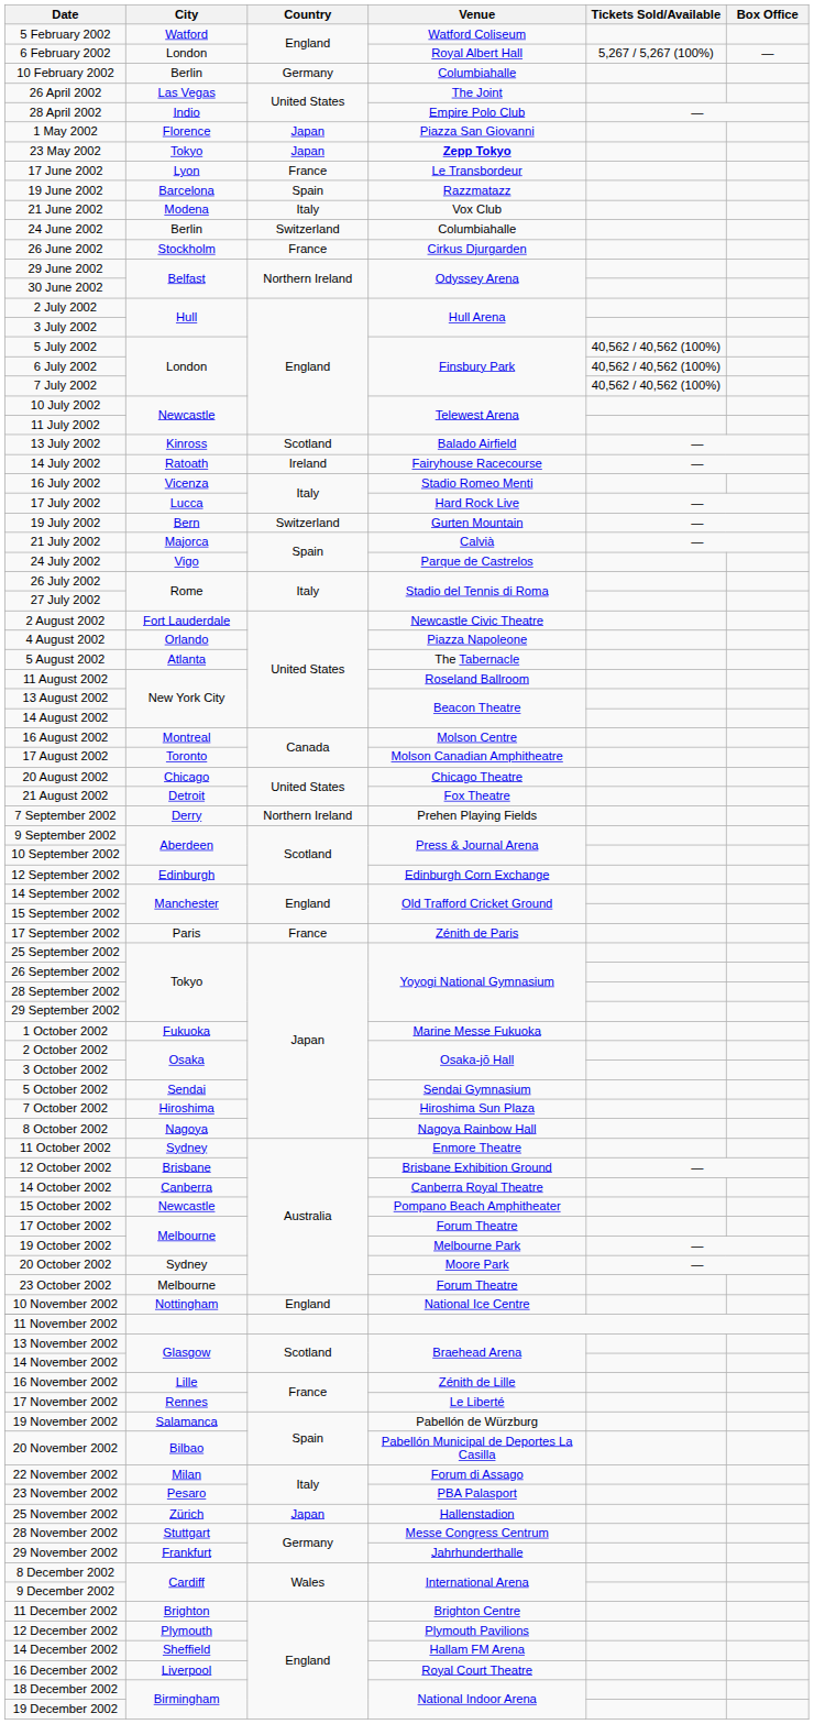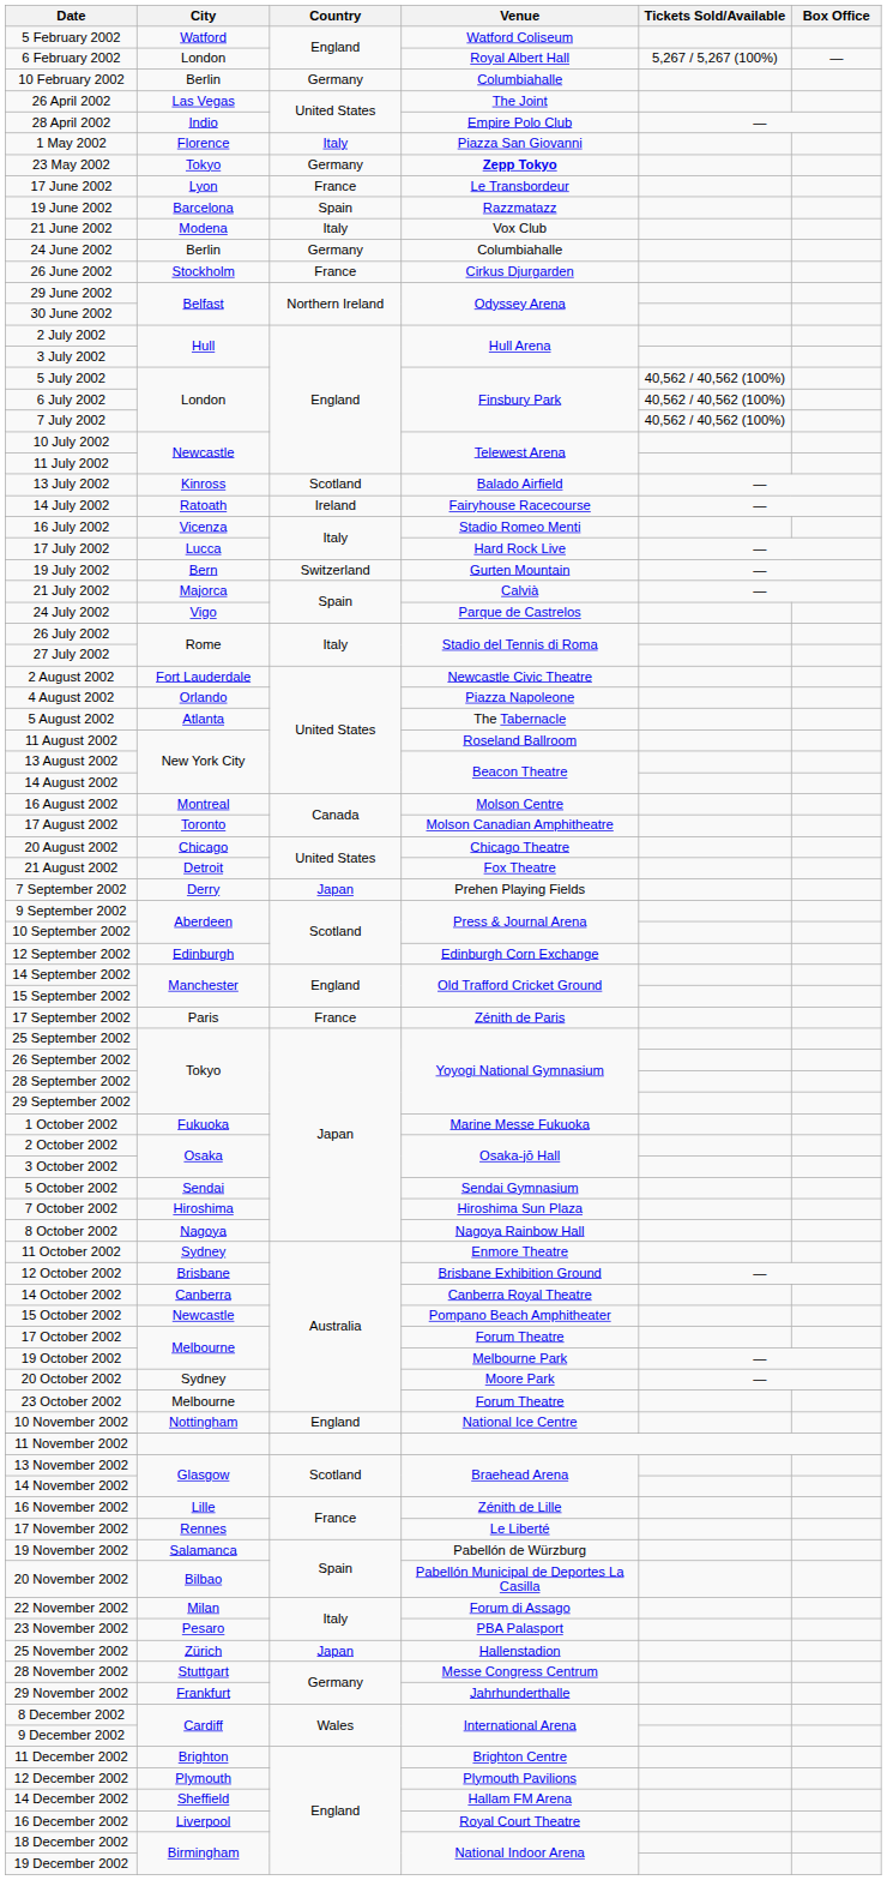 <table class="wikitable" style="text-align:center;">
 <tr>
 <th width="150">Date</th>
 <th width="150">City</th>
 <th width="150">Country</th>
 <th width="275">Venue</th>
 <th width="175">Tickets Sold/Available</th>
 <th width="100">Box Office</th>
 </tr>
 <tr>
 <td>5 February 2002</td>
 <td><a href='#'>Watford</a></td>
 <td rowspan="2">England</td>
 <td><a href='#'>Watford Coliseum</a></td>
 <td></td>
 <td></td>
 </tr>
 <tr>
 <td>6 February 2002</td>
 <td>London</td>
 <td><a href='#'>Royal Albert Hall</a></td>
 <td>5,267 / 5,267 (100%)</td>
 <td colspan="2">—</td>
 </tr>
 <tr>
 <td>10 February 2002</td>
 <td>Berlin</td>
 <td>Germany</td>
 <td><a href='#'>Columbiahalle</a></td>
 <td></td>
 <td></td>
 </tr>
 <tr>
 <td>26 April 2002</td>
 <td><a href='#'>Las Vegas</a></td>
 <td rowspan="2">United States</td>
 <td><a href='#'>The Joint</a></td>
 <td></td>
 <td></td>
 </tr>
 <tr>
 <td>28 April 2002</td>
 <td><a href='#'>Indio</a></td>
 <td><a href='#'>Empire Polo Club</a></td>
 <td colspan="2">—</td>
 </tr>
 <tr>
 <td>1 May 2002</td>
 <td><a href='#'>Florence</a></td>
-<td><a href='#'>Japan</a></td>
+<td><a href='#'>Italy</a></td>
 <td><a href='#'>Piazza San Giovanni</a></td>
 <td></td>
 <td></td>
 </tr>
 <tr>
 <td>23 May 2002</td>
 <td><a href='#'>Tokyo</a></td>
-<td><a href='#'>Japan</a></td>
+<td>Germany</td>
 <td><strong><a href='#'>Zepp Tokyo</a></strong></td>
 <td></td>
 <td></td>
 </tr>
 <tr>
 <td>17 June 2002</td>
 <td><a href='#'>Lyon</a></td>
 <td>France</td>
 <td><a href='#'>Le Transbordeur</a></td>
 <td></td>
 <td></td>
 </tr>
 <tr>
 <td>19 June 2002</td>
 <td><a href='#'>Barcelona</a></td>
 <td>Spain</td>
 <td><a href='#'>Razzmatazz</a></td>
 <td></td>
 <td></td>
 </tr>
 <tr>
 <td>21 June 2002</td>
 <td><a href='#'>Modena</a></td>
 <td>Italy</td>
 <td>Vox Club</td>
 <td></td>
 <td></td>
 </tr>
 <tr>
 <td>24 June 2002</td>
 <td>Berlin</td>
-<td>Switzerland</td>
+<td>Germany</td>
 <td>Columbiahalle</td>
 <td></td>
 <td></td>
 </tr>
 <tr>
 <td>26 June 2002</td>
 <td><a href='#'>Stockholm</a></td>
 <td>France</td>
 <td><a href='#'>Cirkus Djurgarden</a></td>
 <td></td>
 <td></td>
 </tr>
 <tr>
 <td>29 June 2002</td>
 <td rowspan="2"><a href='#'>Belfast</a></td>
 <td rowspan="2">Northern Ireland</td>
 <td rowspan="2"><a href='#'>Odyssey Arena</a></td>
 <td></td>
 <td></td>
 </tr>
 <tr>
 <td>30 June 2002</td>
 <td></td>
 <td></td>
 </tr>
 <tr>
 <td>2 July 2002</td>
 <td rowspan="2"><a href='#'>Hull</a></td>
 <td rowspan="7">England</td>
 <td rowspan="2"><a href='#'>Hull Arena</a></td>
 <td></td>
 <td></td>
 </tr>
 <tr>
 <td>3 July 2002</td>
 <td></td>
 <td></td>
 </tr>
 <tr>
 <td>5 July 2002</td>
 <td rowspan="3">London</td>
 <td rowspan="3"><a href='#'>Finsbury Park</a></td>
 <td>40,562 / 40,562 (100%)</td>
 <td></td>
 </tr>
 <tr>
 <td>6 July 2002</td>
 <td>40,562 / 40,562 (100%)</td>
 <td></td>
 </tr>
 <tr>
 <td>7 July 2002</td>
 <td>40,562 / 40,562 (100%)</td>
 <td></td>
 </tr>
 <tr>
 <td>10 July 2002</td>
 <td rowspan="2"><a href='#'>Newcastle</a></td>
 <td rowspan="2"><a href='#'>Telewest Arena</a></td>
 <td></td>
 <td></td>
 </tr>
 <tr>
 <td>11 July 2002</td>
 <td></td>
 <td></td>
 </tr>
 <tr>
 <td>13 July 2002</td>
 <td><a href='#'>Kinross</a></td>
 <td>Scotland</td>
 <td><a href='#'>Balado Airfield</a></td>
 <td colspan="2">—</td>
 </tr>
 <tr>
 <td>14 July 2002</td>
 <td><a href='#'>Ratoath</a></td>
 <td>Ireland</td>
 <td><a href='#'>Fairyhouse Racecourse</a></td>
 <td colspan="2">—</td>
 </tr>
 <tr>
 <td>16 July 2002</td>
 <td><a href='#'>Vicenza</a></td>
 <td rowspan="2">Italy</td>
 <td><a href='#'>Stadio Romeo Menti</a></td>
 <td></td>
 <td></td>
 </tr>
 <tr>
 <td>17 July 2002</td>
 <td><a href='#'>Lucca</a></td>
 <td><a href='#'>Hard Rock Live</a></td>
 <td colspan="2">—</td>
 </tr>
 <tr>
 <td>19 July 2002</td>
 <td><a href='#'>Bern</a></td>
 <td>Switzerland</td>
 <td><a href='#'>Gurten Mountain</a></td>
 <td colspan="2">—</td>
 </tr>
 <tr>
 <td>21 July 2002</td>
 <td><a href='#'>Majorca</a></td>
 <td rowspan="2">Spain</td>
 <td><a href='#'>Calvià</a></td>
 <td colspan="2">—</td>
 </tr>
 <tr>
 <td>24 July 2002</td>
 <td><a href='#'>Vigo</a></td>
 <td><a href='#'>Parque de Castrelos</a></td>
 <td></td>
 <td></td>
 </tr>
 <tr>
 <td>26 July 2002</td>
 <td rowspan="2">Rome</td>
 <td rowspan="2">Italy</td>
 <td rowspan="2"><a href='#'>Stadio del Tennis di Roma</a></td>
 <td></td>
 <td></td>
 </tr>
 <tr>
 <td>27 July 2002</td>
 <td></td>
 <td></td>
 </tr>
 <tr>
 <td>2 August 2002</td>
 <td><a href='#'>Fort Lauderdale</a></td>
 <td rowspan="6">United States</td>
 <td><a href='#'>Newcastle Civic Theatre</a></td>
 <td></td>
 <td></td>
 </tr>
 <tr>
 <td>4 August 2002</td>
 <td><a href='#'>Orlando</a></td>
 <td><a href='#'>Piazza Napoleone</a></td>
 <td></td>
 <td></td>
 </tr>
 <tr>
 <td>5 August 2002</td>
 <td><a href='#'>Atlanta</a></td>
 <td>The <a href='#'>Tabernacle</a></td>
 <td></td>
 <td></td>
 </tr>
 <tr>
 <td>11 August 2002</td>
 <td rowspan="3">New York City</td>
 <td><a href='#'>Roseland Ballroom</a></td>
 <td></td>
 <td></td>
 </tr>
 <tr>
 <td>13 August 2002</td>
 <td rowspan="2"><a href='#'>Beacon Theatre</a></td>
 <td></td>
 <td></td>
 </tr>
 <tr>
 <td>14 August 2002</td>
 <td></td>
 <td></td>
 </tr>
 <tr>
 <td>16 August 2002</td>
 <td><a href='#'>Montreal</a></td>
 <td rowspan="2">Canada</td>
 <td><a href='#'>Molson Centre</a></td>
 <td></td>
 <td></td>
 </tr>
 <tr>
 <td>17 August 2002</td>
 <td><a href='#'>Toronto</a></td>
 <td><a href='#'>Molson Canadian Amphitheatre</a></td>
 <td></td>
 <td></td>
 </tr>
 <tr>
 <td>20 August 2002</td>
 <td><a href='#'>Chicago</a></td>
 <td rowspan="2">United States</td>
 <td><a href='#'>Chicago Theatre</a></td>
 <td></td>
 <td></td>
 </tr>
 <tr>
 <td>21 August 2002</td>
 <td><a href='#'>Detroit</a></td>
 <td><a href='#'>Fox Theatre</a></td>
 <td></td>
 <td></td>
 </tr>
 <tr>
 <td>7 September 2002</td>
 <td><a href='#'>Derry</a></td>
-<td>Northern Ireland</td>
+<td><a href='#'>Japan</a></td>
 <td>Prehen Playing Fields</td>
 <td></td>
 <td></td>
 </tr>
 <tr>
 <td>9 September 2002</td>
 <td rowspan="2"><a href='#'>Aberdeen</a></td>
 <td rowspan="3">Scotland</td>
 <td rowspan="2"><a href='#'>Press & Journal Arena</a></td>
 <td></td>
 <td></td>
 </tr>
 <tr>
 <td>10 September 2002</td>
 <td></td>
 <td></td>
 </tr>
 <tr>
 <td>12 September 2002</td>
 <td><a href='#'>Edinburgh</a></td>
 <td><a href='#'>Edinburgh Corn Exchange</a></td>
 <td></td>
 <td></td>
 </tr>
 <tr>
 <td>14 September 2002</td>
 <td rowspan="2"><a href='#'>Manchester</a></td>
 <td rowspan="2">England</td>
 <td rowspan="2"><a href='#'>Old Trafford Cricket Ground</a></td>
 <td></td>
 <td></td>
 </tr>
 <tr>
 <td>15 September 2002</td>
 <td></td>
 <td></td>
 </tr>
 <tr>
 <td>17 September 2002</td>
 <td>Paris</td>
 <td>France</td>
 <td><a href='#'>Zénith de Paris</a></td>
 <td></td>
 <td></td>
 </tr>
 <tr>
 <td>25 September 2002</td>
 <td rowspan="4">Tokyo</td>
 <td rowspan="10">Japan</td>
 <td rowspan="4"><a href='#'>Yoyogi National Gymnasium</a></td>
 <td></td>
 <td></td>
 </tr>
 <tr>
 <td>26 September 2002</td>
 <td></td>
 <td></td>
 </tr>
 <tr>
 <td>28 September 2002</td>
 <td></td>
 <td></td>
 </tr>
 <tr>
 <td>29 September 2002</td>
 <td></td>
 <td></td>
 </tr>
 <tr>
 <td>1 October 2002</td>
 <td><a href='#'>Fukuoka</a></td>
 <td><a href='#'>Marine Messe Fukuoka</a></td>
 <td></td>
 <td></td>
 </tr>
 <tr>
 <td>2 October 2002</td>
 <td rowspan="2"><a href='#'>Osaka</a></td>
 <td rowspan="2"><a href='#'>Osaka-jō Hall</a></td>
 <td></td>
 <td></td>
 </tr>
 <tr>
 <td>3 October 2002</td>
 <td></td>
 <td></td>
 </tr>
 <tr>
 <td>5 October 2002</td>
 <td><a href='#'>Sendai</a></td>
 <td><a href='#'>Sendai Gymnasium</a></td>
 <td></td>
 <td></td>
 </tr>
 <tr>
 <td>7 October 2002</td>
 <td><a href='#'>Hiroshima</a></td>
 <td><a href='#'>Hiroshima Sun Plaza</a></td>
 <td></td>
 <td></td>
 </tr>
 <tr>
 <td>8 October 2002</td>
 <td><a href='#'>Nagoya</a></td>
 <td><a href='#'>Nagoya Rainbow Hall</a></td>
 <td></td>
 <td></td>
 </tr>
 <tr>
 <td>11 October 2002</td>
 <td><a href='#'>Sydney</a></td>
 <td rowspan="8">Australia</td>
 <td><a href='#'>Enmore Theatre</a></td>
 <td></td>
 <td></td>
 </tr>
 <tr>
 <td>12 October 2002</td>
 <td><a href='#'>Brisbane</a></td>
 <td><a href='#'>Brisbane Exhibition Ground</a></td>
 <td colspan="2">—</td>
 </tr>
 <tr>
 <td>14 October 2002</td>
 <td><a href='#'>Canberra</a></td>
 <td><a href='#'>Canberra Royal Theatre</a></td>
 <td></td>
 <td></td>
 </tr>
 <tr>
 <td>15 October 2002</td>
 <td><a href='#'>Newcastle</a></td>
 <td><a href='#'>Pompano Beach Amphitheater</a></td>
 <td></td>
 <td></td>
 </tr>
 <tr>
 <td>17 October 2002</td>
 <td rowspan="2"><a href='#'>Melbourne</a></td>
 <td><a href='#'>Forum Theatre</a></td>
 <td></td>
 <td></td>
 </tr>
 <tr>
 <td>19 October 2002</td>
 <td><a href='#'>Melbourne Park</a></td>
 <td colspan="2">—</td>
 </tr>
 <tr>
 <td>20 October 2002</td>
 <td>Sydney</td>
 <td><a href='#'>Moore Park</a></td>
 <td colspan="2">—</td>
 </tr>
 <tr>
 <td>23 October 2002</td>
 <td>Melbourne</td>
 <td><a href='#'>Forum Theatre</a></td>
 <td></td>
 <td></td>
 </tr>
 <tr>
 <td>10 November 2002</td>
 <td rowspan="2"><a href='#'>Nottingham</a></td>
 <td rowspan="2">England</td>
 <td rowspan="2"><a href='#'>National Ice Centre</a></td>
 <td></td>
 <td></td>
 </tr>
 <tr>
 </tr>
 <tr>
 <td>11 November 2002</td>
 <td></td>
 <td></td>
 </tr>
 <tr>
 <td>13 November 2002</td>
 <td rowspan="2"><a href='#'>Glasgow</a></td>
 <td rowspan="2">Scotland</td>
 <td rowspan="2"><a href='#'>Braehead Arena</a></td>
 <td></td>
 <td></td>
 </tr>
 <tr>
 <td>14 November 2002</td>
 <td></td>
 <td></td>
 </tr>
 <tr>
 <td>16 November 2002</td>
 <td><a href='#'>Lille</a></td>
 <td rowspan="2">France</td>
 <td><a href='#'>Zénith de Lille</a></td>
 <td></td>
 <td></td>
 </tr>
 <tr>
 <td>17 November 2002</td>
 <td><a href='#'>Rennes</a></td>
 <td><a href='#'>Le Liberté</a></td>
 <td></td>
 <td></td>
 </tr>
 <tr>
 <td>19 November 2002</td>
 <td><a href='#'>Salamanca</a></td>
 <td rowspan="2">Spain</td>
 <td>Pabellón de Würzburg</td>
 <td></td>
 <td></td>
 </tr>
 <tr>
 <td>20 November 2002</td>
 <td><a href='#'>Bilbao</a></td>
 <td><a href='#'>Pabellón Municipal de Deportes La Casilla</a></td>
 <td></td>
 <td></td>
 </tr>
 <tr>
 <td>22 November 2002</td>
 <td><a href='#'>Milan</a></td>
 <td rowspan="2">Italy</td>
 <td><a href='#'>Forum di Assago</a></td>
 <td></td>
 <td></td>
 </tr>
 <tr>
 <td>23 November 2002</td>
 <td><a href='#'>Pesaro</a></td>
 <td><a href='#'>PBA Palasport</a></td>
 <td></td>
 <td></td>
 </tr>
 <tr>
 <td>25 November 2002</td>
 <td><a href='#'>Zürich</a></td>
 <td><a href='#'>Japan</a></td>
 <td><a href='#'>Hallenstadion</a></td>
 <td></td>
 <td></td>
 </tr>
 <tr>
 <td>28 November 2002</td>
 <td><a href='#'>Stuttgart</a></td>
 <td rowspan="2">Germany</td>
 <td><a href='#'>Messe Congress Centrum</a></td>
 <td></td>
 <td></td>
 </tr>
 <tr>
 <td>29 November 2002</td>
 <td><a href='#'>Frankfurt</a></td>
 <td><a href='#'>Jahrhunderthalle</a></td>
 <td></td>
 <td></td>
 </tr>
 <tr>
 <td>8 December 2002</td>
 <td rowspan="2"><a href='#'>Cardiff</a></td>
 <td rowspan="2">Wales</td>
 <td rowspan="2"><a href='#'>International Arena</a></td>
 <td></td>
 <td></td>
 </tr>
 <tr>
 <td>9 December 2002</td>
 <td></td>
 <td></td>
 </tr>
 <tr>
 <td>11 December 2002</td>
 <td><a href='#'>Brighton</a></td>
 <td rowspan="6">England</td>
 <td><a href='#'>Brighton Centre</a></td>
 <td></td>
 <td></td>
 </tr>
 <tr>
 <td>12 December 2002</td>
 <td><a href='#'>Plymouth</a></td>
 <td><a href='#'>Plymouth Pavilions</a></td>
 <td></td>
 <td></td>
 </tr>
 <tr>
 <td>14 December 2002</td>
 <td><a href='#'>Sheffield</a></td>
 <td><a href='#'>Hallam FM Arena</a></td>
 <td></td>
 <td></td>
 </tr>
 <tr>
 <td>16 December 2002</td>
 <td><a href='#'>Liverpool</a></td>
 <td><a href='#'>Royal Court Theatre</a></td>
 <td></td>
 <td></td>
 </tr>
 <tr>
 <td>18 December 2002</td>
 <td rowspan="2"><a href='#'>Birmingham</a></td>
 <td rowspan="2"><a href='#'>National Indoor Arena</a></td>
 <td></td>
 <td></td>
 </tr>
 <tr>
 <td>19 December 2002</td>
 <td></td>
 <td></td>
 </tr>
 </table>
